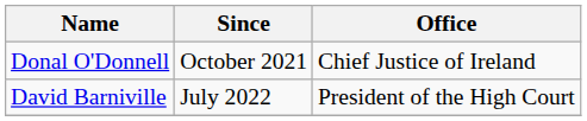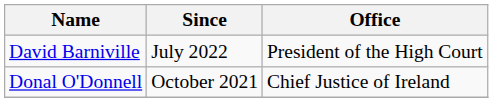 <table class="wikitable">
 <tr>
 <th>Name</th>
 <th>Since</th>
 <th>Office</th>
 </tr>
 <tr>
+<td><a href='#'>David Barniville</a></td>
+<td>July 2022</td>
+<td>President of the High Court</td>
+</tr>
+<tr>
 <td><a href='#'>Donal O'Donnell</a></td>
 <td>October 2021</td>
 <td>Chief Justice of Ireland</td>
 </tr>
 <tr>
-<td><a href='#'>David Barniville</a></td>
-<td>July 2022</td>
-<td>President of the High Court</td>
-</tr>
-<tr>
 </tr>
 </table>
